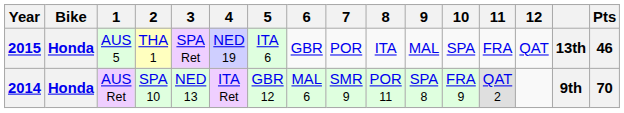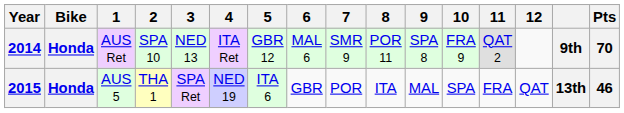 <table class="wikitable" style="text-align:center; font-size:90%">
 <tr>
 <th>Year</th>
 <th>Bike</th>
 <th>1</th>
 <th>2</th>
 <th>3</th>
 <th>4</th>
 <th>5</th>
 <th>6</th>
 <th>7</th>
 <th>8</th>
 <th>9</th>
 <th>10</th>
 <th>11</th>
 <th>12</th>
 <th></th>
 <th>Pts</th>
 </tr>
 <tr>
+<th><a href='#'>2014</a></th>
+<th><a href='#'>Honda</a></th>
+<td style="background:#EFCFFF;"><a href='#'>AUS</a><br><small>Ret</small></td>
+<td style="background:#DFFFDF;"><a href='#'>SPA</a><br><small>10</small></td>
+<td style="background:#DFFFDF;"><a href='#'>NED</a><br><small>13</small></td>
+<td style="background:#EFCFFF;"><a href='#'>ITA</a><br><small>Ret</small></td>
+<td style="background:#DFFFDF;"><a href='#'>GBR</a><br><small>12</small></td>
+<td style="background:#DFFFDF;"><a href='#'>MAL</a><br><small>6</small></td>
+<td style="background:#DFFFDF;"><a href='#'>SMR</a><br><small>9</small></td>
+<td style="background:#DFFFDF;"><a href='#'>POR</a><br><small>11</small></td>
+<td style="background:#DFFFDF;"><a href='#'>SPA</a><br><small>8</small></td>
+<td style="background:#DFFFDF;"><a href='#'>FRA</a><br><small>9</small></td>
+<td style="background:#dfdfdf;"><a href='#'>QAT</a><br><small>2</small></td>
+<td></td>
+<th>9th</th>
+<th>70</th>
+</tr>
+<tr>
 <th><a href='#'>2015</a></th>
 <th><a href='#'>Honda</a></th>
 <td style="background:#DFFFDF;"><a href='#'>AUS</a><br><small>5</small></td>
 <td style="background:#FFFFBF;"><a href='#'>THA</a><br><small>1</small></td>
 <td style="background:#EFCFFF;"><a href='#'>SPA</a><br><small>Ret</small></td>
 <td style="background:#CFCFFF;"><a href='#'>NED</a><br><small>19</small></td>
 <td style="background:#DFFFDF;"><a href='#'>ITA</a><br><small>6</small></td>
 <td><a href='#'>GBR</a></td>
 <td><a href='#'>POR</a></td>
 <td><a href='#'>ITA</a></td>
 <td><a href='#'>MAL</a></td>
 <td><a href='#'>SPA</a></td>
 <td><a href='#'>FRA</a></td>
 <td><a href='#'>QAT</a></td>
 <th>13th</th>
 <th>46</th>
 </tr>
-<tr>
-<th><a href='#'>2014</a></th>
-<th><a href='#'>Honda</a></th>
-<td style="background:#EFCFFF;"><a href='#'>AUS</a><br><small>Ret</small></td>
-<td style="background:#DFFFDF;"><a href='#'>SPA</a><br><small>10</small></td>
-<td style="background:#DFFFDF;"><a href='#'>NED</a><br><small>13</small></td>
-<td style="background:#EFCFFF;"><a href='#'>ITA</a><br><small>Ret</small></td>
-<td style="background:#DFFFDF;"><a href='#'>GBR</a><br><small>12</small></td>
-<td style="background:#DFFFDF;"><a href='#'>MAL</a><br><small>6</small></td>
-<td style="background:#DFFFDF;"><a href='#'>SMR</a><br><small>9</small></td>
-<td style="background:#DFFFDF;"><a href='#'>POR</a><br><small>11</small></td>
-<td style="background:#DFFFDF;"><a href='#'>SPA</a><br><small>8</small></td>
-<td style="background:#DFFFDF;"><a href='#'>FRA</a><br><small>9</small></td>
-<td style="background:#dfdfdf;"><a href='#'>QAT</a><br><small>2</small></td>
-<td></td>
-<th>9th</th>
-<th>70</th>
-</tr>
 </table>
